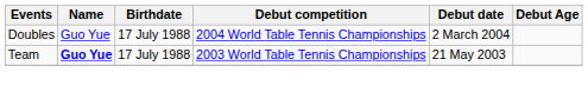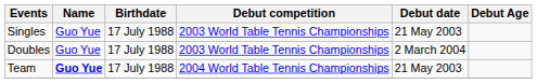 <table class="wikitable">
 <tr>
 <th>Events</th>
 <th>Name</th>
 <th>Birthdate</th>
 <th>Debut competition</th>
 <th>Debut date</th>
 <th>Debut Age</th>
 </tr>
 <tr>
+<td>Singles</td>
+<td><a href='#'>Guo Yue</a></td>
+<td>17 July 1988</td>
+<td><a href='#'>2003 World Table Tennis Championships</a></td>
+<td>21 May 2003</td>
+<td></td>
+</tr>
+<tr>
 <td>Doubles</td>
 <td><a href='#'>Guo Yue</a></td>
 <td>17 July 1988</td>
-<td><a href='#'>2004 World Table Tennis Championships</a></td>
+<td><a href='#'>2003 World Table Tennis Championships</a></td>
 <td>2 March 2004</td>
 <td></td>
 </tr>
 <tr>
 <td>Team</td>
 <td><strong><a href='#'>Guo Yue</a></strong></td>
 <td>17 July 1988</td>
-<td><a href='#'>2003 World Table Tennis Championships</a></td>
+<td><a href='#'>2004 World Table Tennis Championships</a></td>
 <td>21 May 2003</td>
 <td></td>
 </tr>
 <tr>
 </tr>
 </table>
